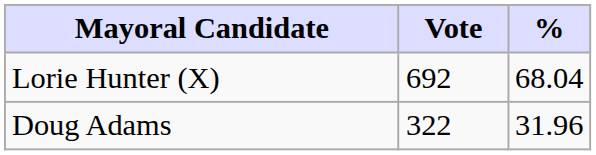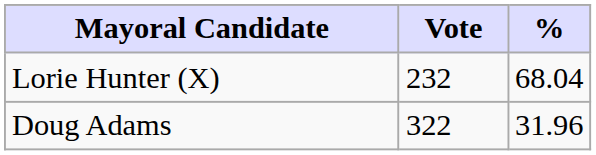 <table class="wikitable">
 <tr>
 <th style="background:#ddf; width:200px;">Mayoral Candidate </th>
 <th style="background:#ddf; width:50px;">Vote</th>
 <th style="background:#ddf; width:30px;">%</th>
 </tr>
 <tr>
 <td>Lorie Hunter (X)</td>
-<td>692</td>
+<td>232</td>
 <td>68.04</td>
 </tr>
 <tr>
 <td>Doug Adams</td>
 <td>322</td>
 <td>31.96</td>
 </tr>
 </table>
